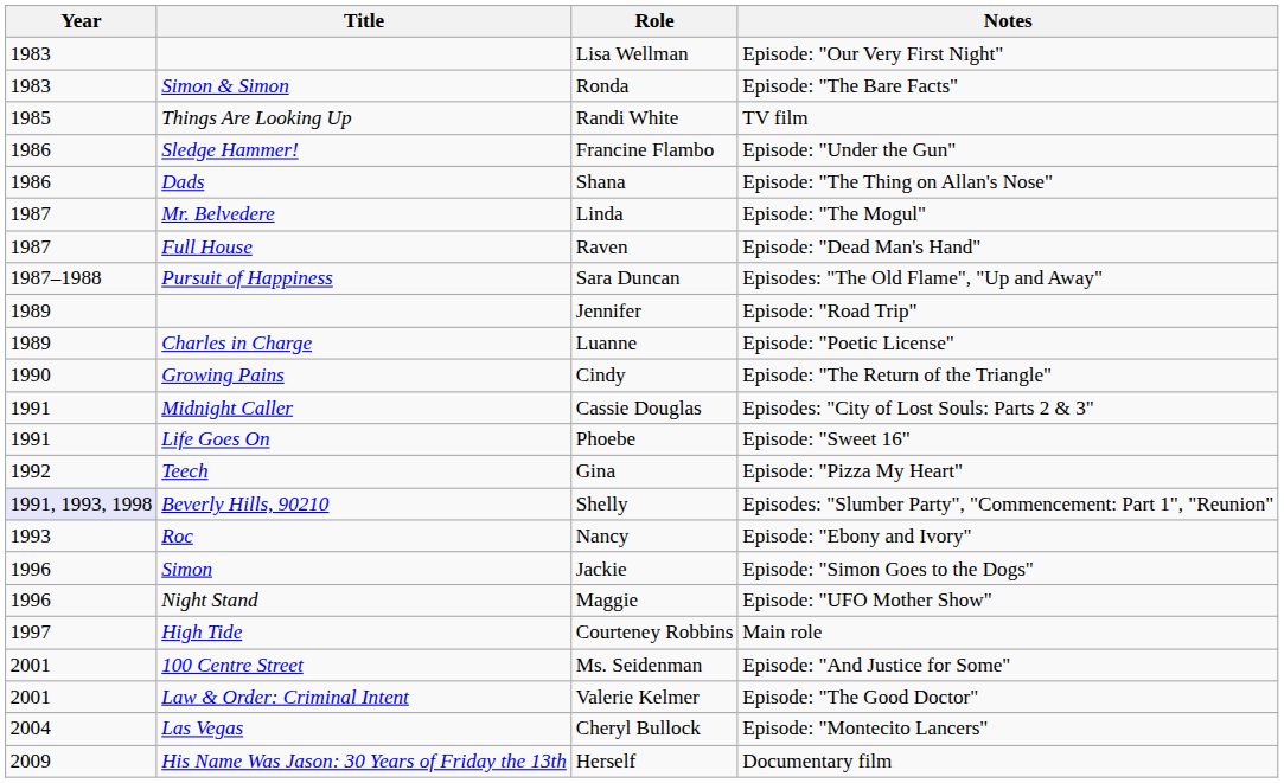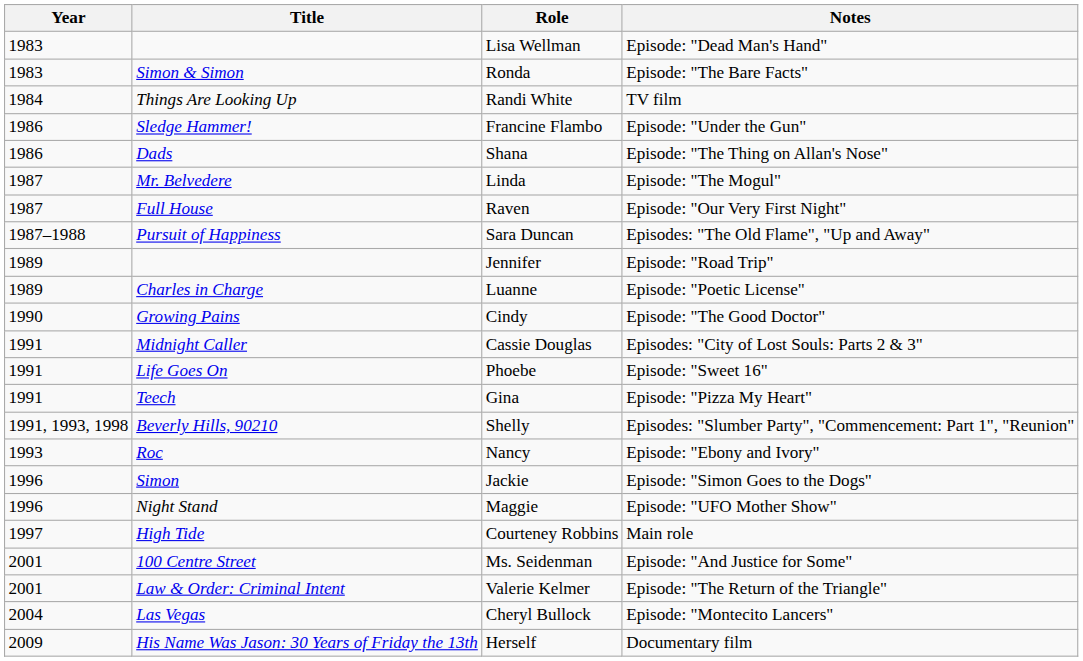 <table class="wikitable sortable">
 <tr>
 <th>Year</th>
 <th>Title</th>
 <th>Role</th>
 <th class="unsortable">Notes</th>
 </tr>
 <tr>
 <td>1983</td>
 <td><em></em></td>
 <td>Lisa Wellman</td>
-<td>Episode: "Our Very First Night"</td>
+<td>Episode: "Dead Man's Hand"</td>
 </tr>
 <tr>
 <td>1983</td>
 <td><em><a href='#'>Simon & Simon</a></em></td>
 <td>Ronda</td>
 <td>Episode: "The Bare Facts"</td>
 </tr>
 <tr>
-<td>1985</td>
+<td>1984</td>
 <td><em>Things Are Looking Up</em></td>
 <td>Randi White</td>
 <td>TV film</td>
 </tr>
 <tr>
 <td>1986</td>
 <td><em><a href='#'>Sledge Hammer!</a></em></td>
 <td>Francine Flambo</td>
 <td>Episode: "Under the Gun"</td>
 </tr>
 <tr>
 <td>1986</td>
 <td><em><a href='#'>Dads</a></em></td>
 <td>Shana</td>
 <td>Episode: "The Thing on Allan's Nose"</td>
 </tr>
 <tr>
 <td>1987</td>
 <td><em><a href='#'>Mr. Belvedere</a></em></td>
 <td>Linda</td>
 <td>Episode: "The Mogul"</td>
 </tr>
 <tr>
 <td>1987</td>
 <td><em><a href='#'>Full House</a></em></td>
 <td>Raven</td>
-<td>Episode: "Dead Man's Hand"</td>
+<td>Episode: "Our Very First Night"</td>
 </tr>
 <tr>
 <td>1987–1988</td>
 <td><em><a href='#'>Pursuit of Happiness</a></em></td>
 <td>Sara Duncan</td>
 <td>Episodes: "The Old Flame", "Up and Away"</td>
 </tr>
 <tr>
 <td>1989</td>
 <td><em></em></td>
 <td>Jennifer</td>
 <td>Episode: "Road Trip"</td>
 </tr>
 <tr>
 <td>1989</td>
 <td><em><a href='#'>Charles in Charge</a></em></td>
 <td>Luanne</td>
 <td>Episode: "Poetic License"</td>
 </tr>
 <tr>
 <td>1990</td>
 <td><em><a href='#'>Growing Pains</a></em></td>
 <td>Cindy</td>
-<td>Episode: "The Return of the Triangle"</td>
+<td>Episode: "The Good Doctor"</td>
 </tr>
 <tr>
 <td>1991</td>
 <td><em><a href='#'>Midnight Caller</a></em></td>
 <td>Cassie Douglas</td>
 <td>Episodes: "City of Lost Souls: Parts 2 & 3"</td>
 </tr>
 <tr>
 <td>1991</td>
 <td><em><a href='#'>Life Goes On</a></em></td>
 <td>Phoebe</td>
 <td>Episode: "Sweet 16"</td>
 </tr>
 <tr>
-<td>1992</td>
+<td>1991</td>
 <td><em><a href='#'>Teech</a></em></td>
 <td>Gina</td>
 <td>Episode: "Pizza My Heart"</td>
 </tr>
 <tr>
-<td style="background: lavender;">1991, 1993, 1998</td>
+<td>1991, 1993, 1998</td>
 <td><em><a href='#'>Beverly Hills, 90210</a></em></td>
 <td>Shelly</td>
 <td>Episodes: "Slumber Party", "Commencement: Part 1", "Reunion"</td>
 </tr>
 <tr>
 <td>1993</td>
 <td><em><a href='#'>Roc</a></em></td>
 <td>Nancy</td>
 <td>Episode: "Ebony and Ivory"</td>
 </tr>
 <tr>
 <td>1996</td>
 <td><em><a href='#'>Simon</a></em></td>
 <td>Jackie</td>
 <td>Episode: "Simon Goes to the Dogs"</td>
 </tr>
 <tr>
 <td>1996</td>
 <td><em>Night Stand</em></td>
 <td>Maggie</td>
 <td>Episode: "UFO Mother Show"</td>
 </tr>
 <tr>
 <td>1997</td>
 <td><em><a href='#'>High Tide</a></em></td>
 <td>Courteney Robbins</td>
 <td>Main role</td>
 </tr>
 <tr>
 <td>2001</td>
 <td><em><a href='#'>100 Centre Street</a></em></td>
 <td>Ms. Seidenman</td>
 <td>Episode: "And Justice for Some"</td>
 </tr>
 <tr>
 <td>2001</td>
 <td><em><a href='#'>Law & Order: Criminal Intent</a></em></td>
 <td>Valerie Kelmer</td>
-<td>Episode: "The Good Doctor"</td>
+<td>Episode: "The Return of the Triangle"</td>
 </tr>
 <tr>
 <td>2004</td>
 <td><em><a href='#'>Las Vegas</a></em></td>
 <td>Cheryl Bullock</td>
 <td>Episode: "Montecito Lancers"</td>
 </tr>
 <tr>
 <td>2009</td>
 <td><em><a href='#'>His Name Was Jason: 30 Years of Friday the 13th</a></em></td>
 <td>Herself</td>
 <td>Documentary film</td>
 </tr>
 </table>
